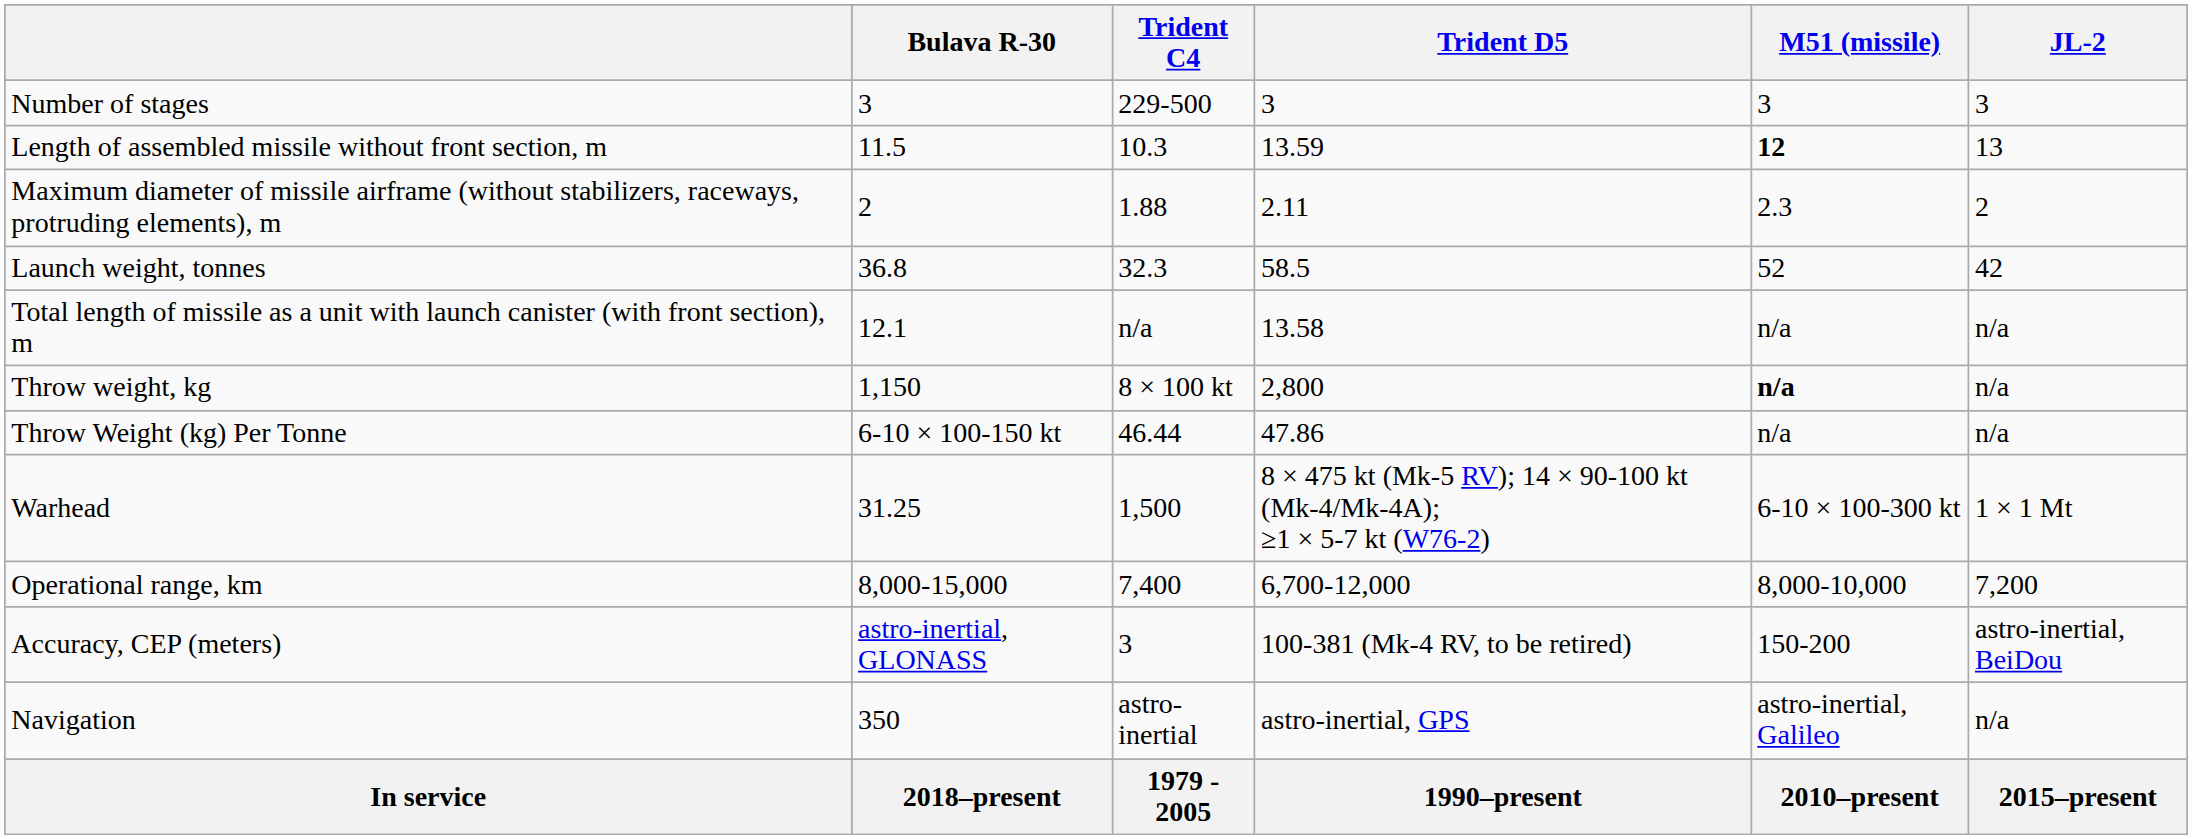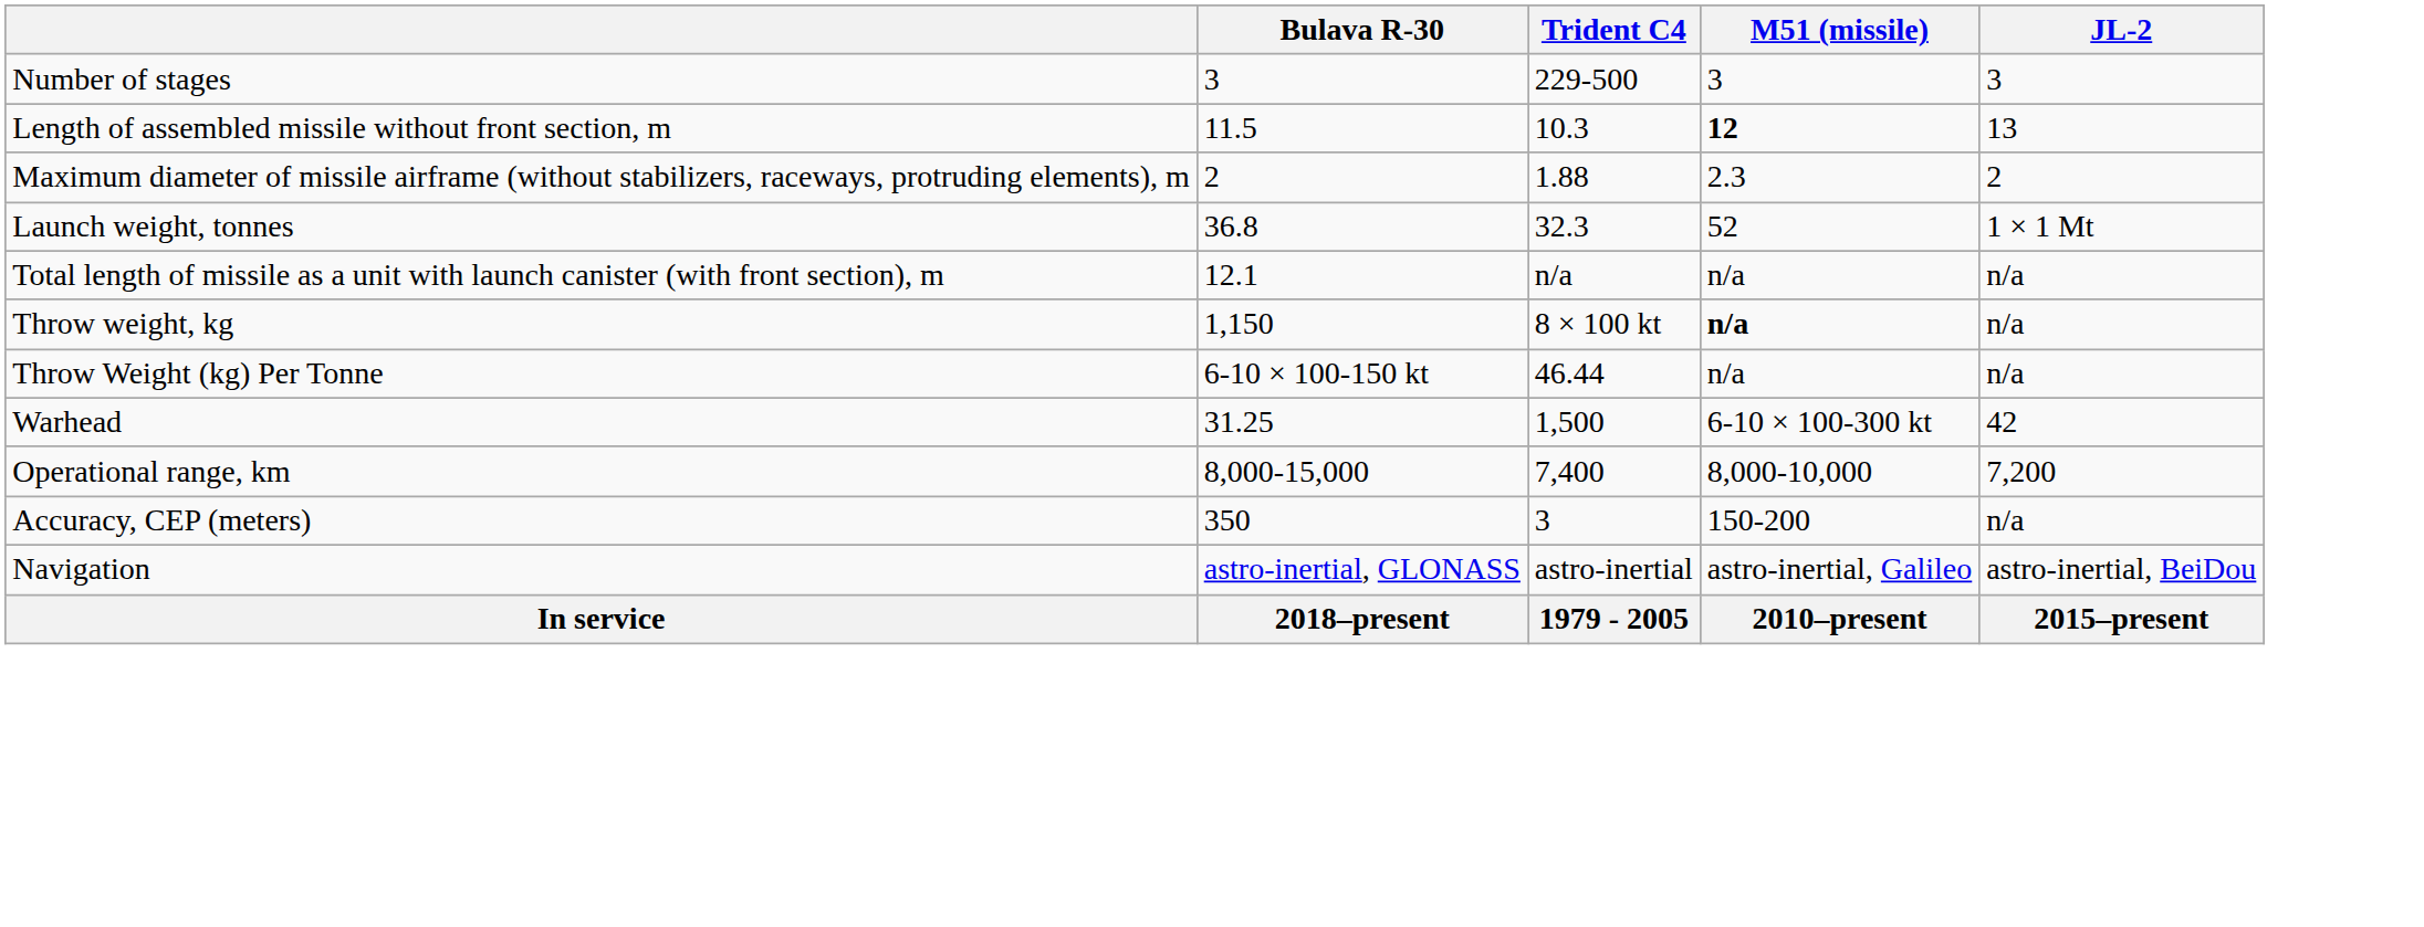 <table class="wikitable mw-collapsible">
 <tr>
 <th></th>
 <th>Bulava R-30</th>
 <th><a href='#'>Trident C4</a></th>
-<th><a href='#'>Trident D5</a></th>
 <th><a href='#'>M51 (missile)</a></th>
 <th><a href='#'>JL-2</a></th>
 </tr>
 <tr>
 <td>Number of stages</td>
 <td>3</td>
 <td>229-500</td>
 <td>3</td>
 <td>3</td>
-<td>3</td>
 </tr>
 <tr>
 <td>Length of assembled missile without front section, m</td>
 <td>11.5</td>
 <td>10.3</td>
-<td>13.59</td>
 <td><strong>12</strong></td>
 <td>13</td>
 </tr>
 <tr>
 <td>Maximum diameter of missile airframe (without stabilizers, raceways, protruding elements), m</td>
 <td>2</td>
 <td>1.88</td>
-<td>2.11</td>
 <td>2.3</td>
 <td>2</td>
 </tr>
 <tr>
 <td>Launch weight, tonnes</td>
 <td>36.8</td>
 <td>32.3</td>
-<td>58.5</td>
 <td>52</td>
-<td>42</td>
+<td>1 × 1 Mt</td>
 </tr>
 <tr>
 <td>Total length of missile as a unit with launch canister (with front section), m</td>
 <td>12.1</td>
 <td>n/a</td>
-<td>13.58</td>
 <td>n/a</td>
 <td>n/a</td>
 </tr>
 <tr>
 <td>Throw weight, kg</td>
 <td>1,150</td>
 <td>8 × 100 kt</td>
-<td>2,800</td>
 <td><strong>n/a</strong></td>
 <td>n/a</td>
 </tr>
 <tr>
 <td>Throw Weight (kg) Per Tonne</td>
 <td>6-10 × 100-150 kt</td>
 <td>46.44</td>
-<td>47.86</td>
 <td>n/a</td>
 <td>n/a</td>
 </tr>
 <tr>
 <td>Warhead</td>
 <td>31.25</td>
 <td>1,500</td>
-<td>8 × 475 kt (Mk-5 <a href='#'>RV</a>); 14 × 90-100 kt (Mk-4/Mk-4A);<br>≥1 × 5-7 kt (<a href='#'>W76-2</a>)</td>
 <td>6-10 × 100-300 kt</td>
-<td>1 × 1 Mt</td>
+<td>42</td>
 </tr>
 <tr>
 <td>Operational range, km</td>
 <td>8,000-15,000</td>
 <td>7,400</td>
-<td>6,700-12,000</td>
 <td>8,000-10,000</td>
 <td>7,200</td>
 </tr>
 <tr>
 <td>Accuracy, CEP (meters)</td>
-<td><a href='#'>astro-inertial</a>, <a href='#'>GLONASS</a></td>
+<td>350</td>
 <td>3</td>
-<td>100-381 (Mk-4 RV, to be retired)</td>
 <td>150-200</td>
-<td>astro-inertial, <a href='#'>BeiDou</a></td>
+<td>n/a</td>
 </tr>
 <tr>
 <td>Navigation</td>
-<td>350</td>
+<td><a href='#'>astro-inertial</a>, <a href='#'>GLONASS</a></td>
 <td>astro-inertial</td>
-<td>astro-inertial, <a href='#'>GPS</a></td>
 <td>astro-inertial, <a href='#'>Galileo</a></td>
-<td>n/a</td>
+<td>astro-inertial, <a href='#'>BeiDou</a></td>
 </tr>
 <tr>
 <th>In service</th>
 <th>2018–present</th>
 <th>1979 - 2005</th>
-<th>1990–present</th>
 <th>2010–present</th>
 <th>2015–present</th>
 </tr>
 </table>
